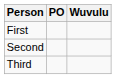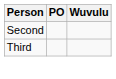 <table class="wikitable">
 <tr>
 <th>Person</th>
 <th>PO</th>
 <th>Wuvulu</th>
-</tr>
-<tr>
-<td>First</td>
-<td></td>
-<td></td>
 </tr>
 <tr>
 <td>Second</td>
 <td></td>
 <td></td>
 </tr>
 <tr>
 <td>Third</td>
 <td></td>
 <td></td>
 </tr>
 </table>
